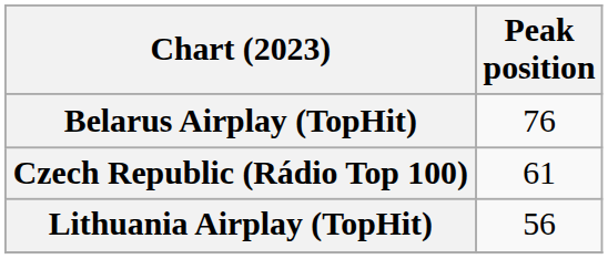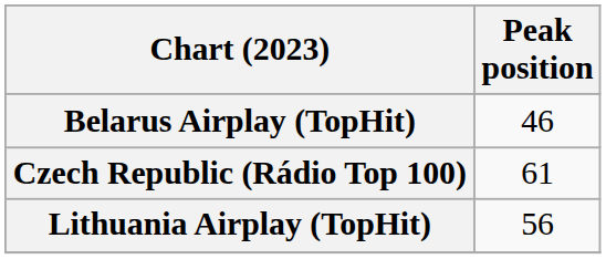 <table class="wikitable plainrowheaders sortable" style="text-align:center">
 <tr>
 <th scope="col">Chart (2023)</th>
 <th scope="col">Peak<br>position</th>
 </tr>
 <tr>
 <th scope="row">Belarus Airplay (TopHit)</th>
-<td>76</td>
+<td>46</td>
 </tr>
 <tr>
 <th scope="row">Czech Republic (Rádio Top 100)</th>
 <td>61</td>
 </tr>
 <tr>
 <th scope="row">Lithuania Airplay (TopHit)</th>
 <td>56</td>
 </tr>
 <tr>
 </tr>
 </table>
